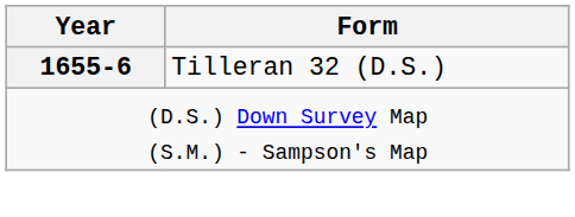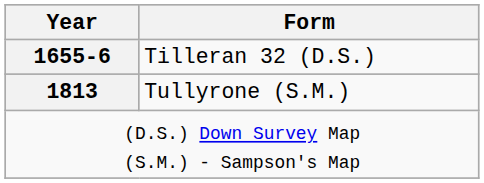 <table class="wikitable" style="margin:0 0 0 3em; border:1px solid darkgrey;">
 <tr>
 <th style="width:75px;">Year</th>
 <th style="width:200px;">Form</th>
 </tr>
 <tr>
 <th>1655-6</th>
 <td>Tilleran 32 (D.S.) </td>
 </tr>
 <tr>
+<th>1813</th>
+<td>Tullyrone (S.M.) </td>
+</tr>
+<tr>
 <td colspan="2" align="center"><sub>(D.S.) <a href='#'>Down Survey</a> Map<br>(S.M.) - Sampson's Map</sub></td>
 </tr>
 </table>
